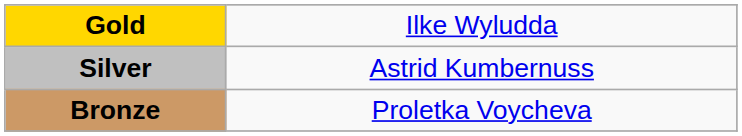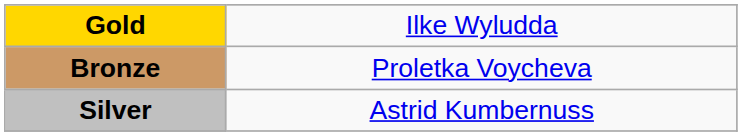 <table class="wikitable" style="text-align:center; " width="35%">
 <tr>
 <td bgcolor="gold"><strong>Gold</strong></td>
 <td><a href='#'>Ilke Wyludda</a><br>  <small><em></em></small></td>
 </tr>
 <tr>
+<td bgcolor="CC9966"><strong>Bronze</strong></td>
+<td><a href='#'>Proletka Voycheva</a><br>  <small><em></em></small></td>
+</tr>
+<tr>
 <td bgcolor="silver"><strong>Silver</strong></td>
 <td><a href='#'>Astrid Kumbernuss</a><br>  <small><em></em></small></td>
 </tr>
-<tr>
-<td bgcolor="CC9966"><strong>Bronze</strong></td>
-<td><a href='#'>Proletka Voycheva</a><br>  <small><em></em></small></td>
-</tr>
 </table>
